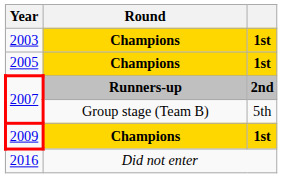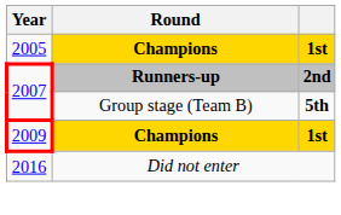 <table class="wikitable" style="text-align: center; font-size:90%">
 <tr>
 <th>Year</th>
 <th style="width:200px">Round</th>
 <th></th>
-</tr>
-<tr>
-<td><a href='#'>2003</a></td>
-<td bgcolor=Gold><strong>Champions</strong></td>
-<td bgcolor=Gold><strong>1st</strong></td>
 </tr>
 <tr>
 <td><a href='#'>2005</a></td>
 <td bgcolor=Gold><strong>Champions</strong></td>
 <td bgcolor=Gold><strong>1st</strong></td>
 </tr>
 <tr>
 <td rowspan="2" style="border: 3px solid red"><a href='#'>2007</a></td>
 <td bgcolor=Silver><strong>Runners-up</strong></td>
 <td bgcolor=Silver><strong>2nd</strong></td>
 </tr>
 <tr>
 <td>Group stage (Team B)</td>
-<td>5th</td>
+<td><strong>5th</strong></td>
 </tr>
 <tr>
 <td style="border: 3px solid red"><a href='#'>2009</a></td>
 <td bgcolor=Gold><strong>Champions</strong></td>
 <td bgcolor=Gold><strong>1st</strong></td>
 </tr>
 <tr>
 <td><a href='#'>2016</a></td>
 <td colspan="2"><em>Did not enter</em></td>
 </tr>
 </table>
